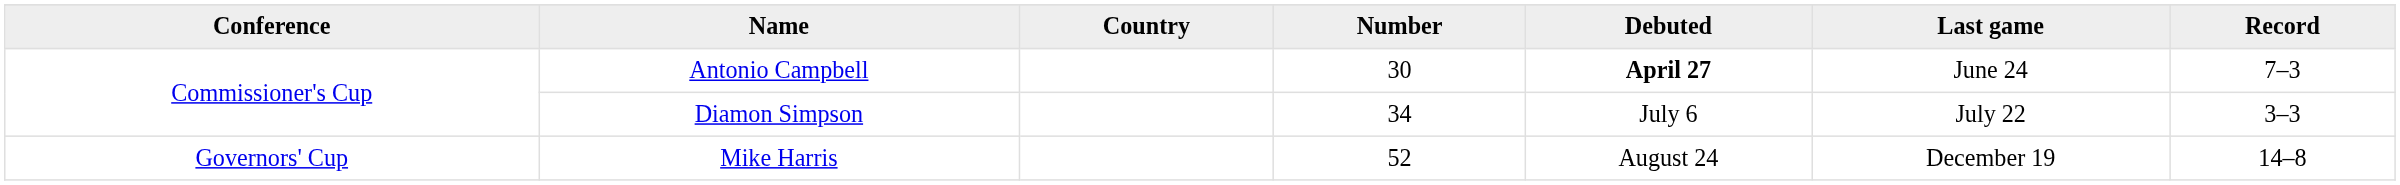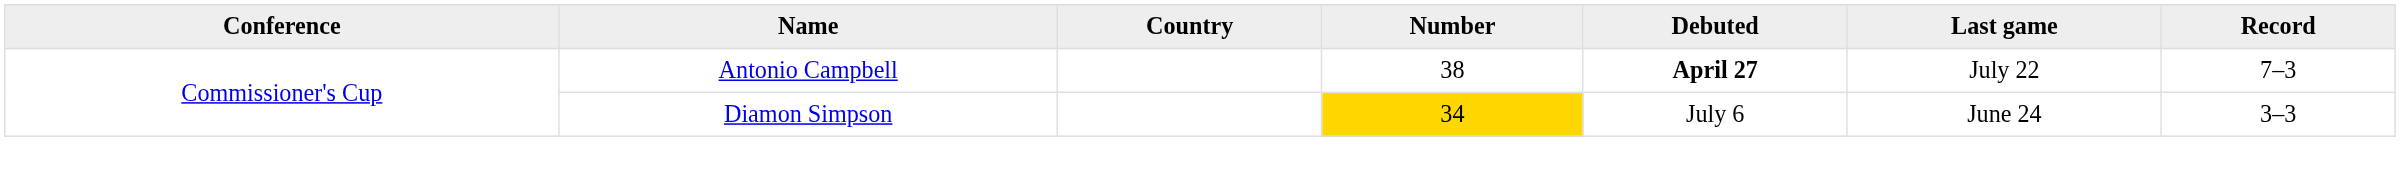 <table border=1 style="border-collapse:collapse; text-align: center; width: 100%" bordercolor="#DFDFDF"  cellpadding="5">
 <tr>
 </tr>
 <tr bgcolor="eeeeee">
 <th>Conference</th>
 <th>Name</th>
 <th>Country</th>
 <th>Number</th>
 <th>Debuted</th>
 <th>Last game</th>
 <th>Record</th>
 </tr>
 <tr>
 <td rowspan=2><a href='#'>Commissioner's Cup</a></td>
 <td><a href='#'>Antonio Campbell</a></td>
 <td></td>
-<td>30</td>
+<td>38</td>
 <td><strong>April 27<br></strong></td>
-<td>June 24<br></td>
+<td>July 22<br></td>
 <td>7–3</td>
 </tr>
 <tr>
 <td><a href='#'>Diamon Simpson</a></td>
 <td></td>
-<td>34</td>
+<td style="background: gold;">34</td>
 <td>July 6<br></td>
-<td>July 22<br></td>
+<td>June 24<br></td>
 <td>3–3</td>
 </tr>
-<tr>
-<td><a href='#'>Governors' Cup</a></td>
-<td><a href='#'>Mike Harris</a></td>
-<td></td>
-<td>52</td>
-<td>August 24<br></td>
-<td>December 19<br></td>
-<td>14–8</td>
-</tr>
 </table>
